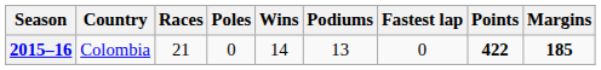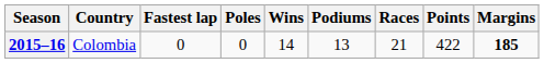 <table class="wikitable" style="font-size:90%; text-align:center;">
 <tr>
 <th>Season</th>
 <th>Country</th>
-<th>Races</th>
+<th>Fastest lap</th>
 <th>Poles</th>
 <th>Wins</th>
 <th>Podiums</th>
-<th>Fastest lap</th>
+<th>Races</th>
 <th>Points</th>
 <th>Margins</th>
 </tr>
 <tr>
 <th><a href='#'>2015–16</a></th>
 <td align=left> <a href='#'>Colombia</a></td>
-<td>21</td>
+<td>0</td>
 <td>0</td>
 <td>14</td>
 <td>13</td>
-<td>0</td>
-<td><strong>422</strong></td>
+<td>21</td>
+<td>422</td>
 <td><strong>185</strong></td>
 </tr>
 </table>
